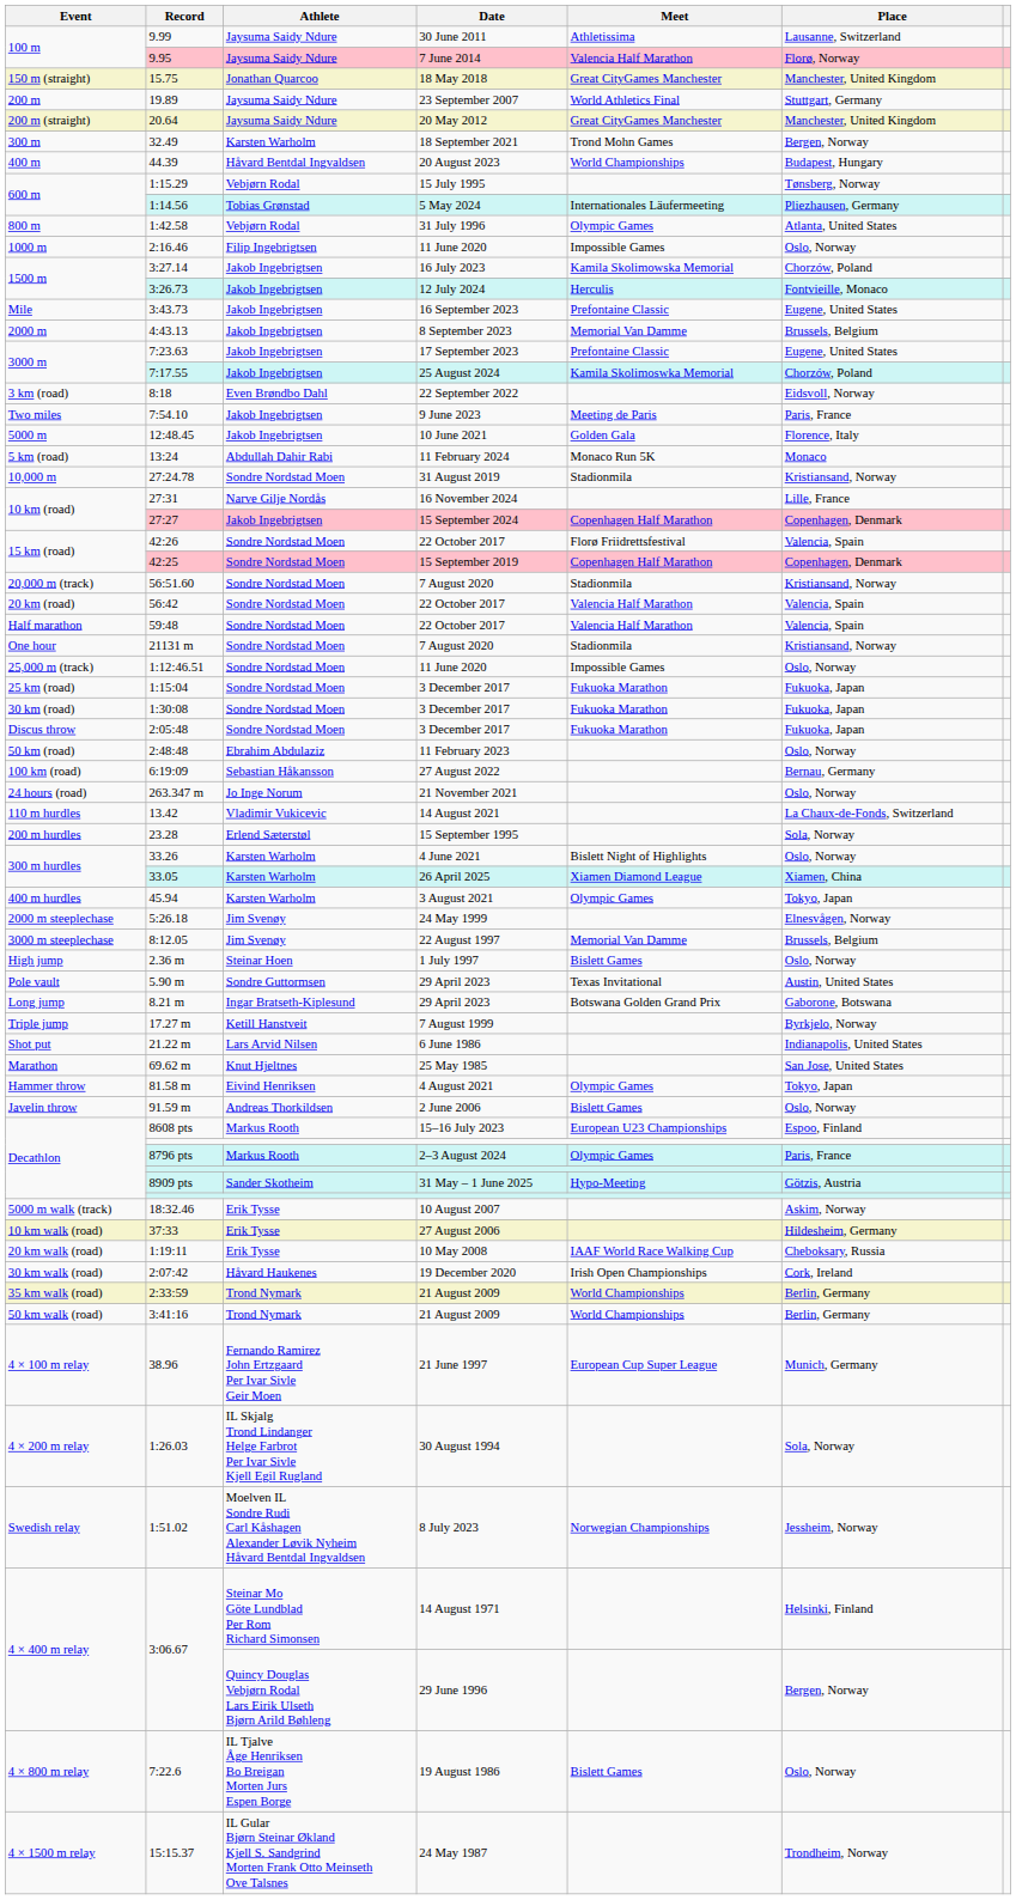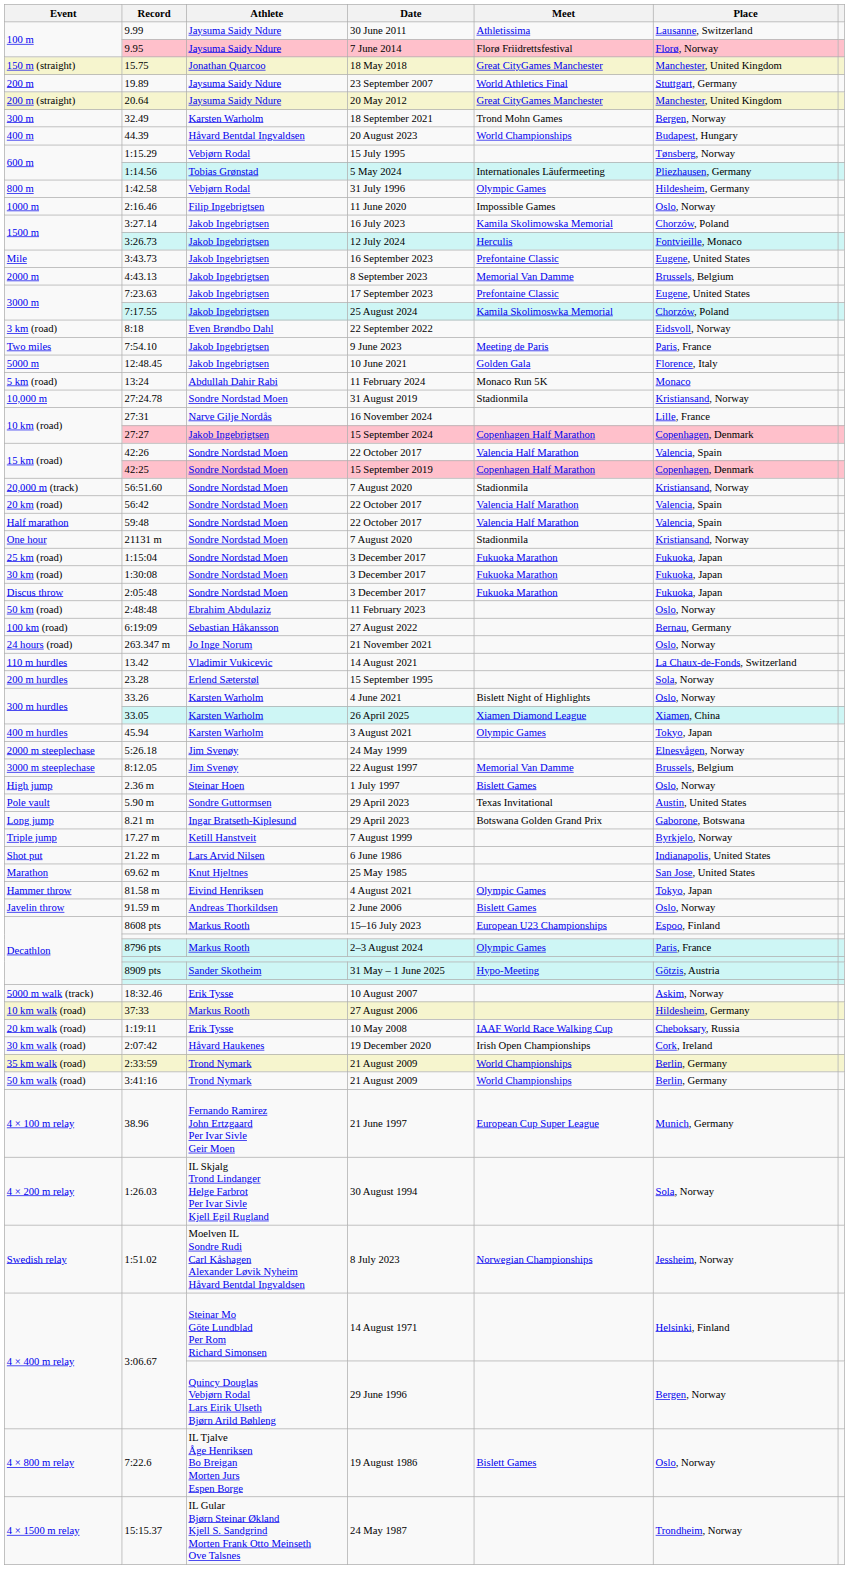 <table class="wikitable" style="font-size:95%; width: 95%;">
 <tr>
 <th>Event</th>
 <th>Record</th>
 <th>Athlete</th>
 <th>Date</th>
 <th>Meet</th>
 <th>Place</th>
 <th></th>
 </tr>
 <tr>
 <td rowspan=2><a href='#'>100 m</a></td>
 <td>9.99 </td>
 <td><a href='#'>Jaysuma Saidy Ndure</a></td>
 <td>30 June 2011</td>
 <td><a href='#'>Athletissima</a></td>
 <td><a href='#'>Lausanne</a>, Switzerland</td>
 <td></td>
 </tr>
 <tr style="background:pink">
 <td>9.95 </td>
 <td><a href='#'>Jaysuma Saidy Ndure</a></td>
 <td>7 June 2014</td>
-<td><a href='#'>Valencia Half Marathon</a></td>
+<td>Florø Friidrettsfestival</td>
 <td><a href='#'>Florø</a>, Norway</td>
 <td></td>
 </tr>
 <tr style="background:#f6F5CE;">
 <td><a href='#'>150 m</a> (straight)</td>
 <td>15.75 </td>
 <td><a href='#'>Jonathan Quarcoo</a></td>
 <td>18 May 2018</td>
 <td><a href='#'>Great CityGames Manchester</a></td>
 <td><a href='#'>Manchester</a>, United Kingdom</td>
 <td></td>
 </tr>
 <tr>
 <td><a href='#'>200 m</a></td>
 <td>19.89 </td>
 <td><a href='#'>Jaysuma Saidy Ndure</a></td>
 <td>23 September 2007</td>
 <td><a href='#'>World Athletics Final</a></td>
 <td><a href='#'>Stuttgart</a>, Germany</td>
 <td></td>
 </tr>
 <tr style="background:#f6F5CE;">
 <td><a href='#'>200 m</a> (straight)</td>
 <td>20.64 </td>
 <td><a href='#'>Jaysuma Saidy Ndure</a></td>
 <td>20 May 2012</td>
 <td><a href='#'>Great CityGames Manchester</a></td>
 <td><a href='#'>Manchester</a>, United Kingdom</td>
 <td></td>
 </tr>
 <tr>
 <td><a href='#'>300 m</a></td>
 <td>32.49</td>
 <td><a href='#'>Karsten Warholm</a></td>
 <td>18 September 2021</td>
 <td>Trond Mohn Games</td>
 <td><a href='#'>Bergen</a>, Norway</td>
 <td></td>
 </tr>
 <tr>
 <td><a href='#'>400 m</a></td>
 <td>44.39</td>
 <td><a href='#'>Håvard Bentdal Ingvaldsen</a></td>
 <td>20 August 2023</td>
 <td><a href='#'>World Championships</a></td>
 <td><a href='#'>Budapest</a>, Hungary</td>
 <td></td>
 </tr>
 <tr>
 <td rowspan=2><a href='#'>600 m</a></td>
 <td>1:15.29</td>
 <td><a href='#'>Vebjørn Rodal</a></td>
 <td>15 July 1995</td>
 <td></td>
 <td><a href='#'>Tønsberg</a>, Norway</td>
 <td></td>
 </tr>
 <tr bgcolor=#CEF6F5>
 <td>1:14.56</td>
 <td><a href='#'>Tobias Grønstad</a></td>
 <td>5 May 2024</td>
 <td>Internationales Läufermeeting</td>
 <td><a href='#'>Pliezhausen</a>, Germany</td>
 <td></td>
 </tr>
 <tr>
 <td><a href='#'>800 m</a></td>
 <td>1:42.58</td>
 <td><a href='#'>Vebjørn Rodal</a></td>
 <td>31 July 1996</td>
 <td><a href='#'>Olympic Games</a></td>
-<td><a href='#'>Atlanta</a>, United States</td>
+<td><a href='#'>Hildesheim</a>, Germany</td>
 <td></td>
 </tr>
 <tr>
 <td><a href='#'>1000 m</a></td>
 <td>2:16.46</td>
 <td><a href='#'>Filip Ingebrigtsen</a></td>
 <td>11 June 2020</td>
 <td>Impossible Games</td>
 <td><a href='#'>Oslo</a>, Norway</td>
 <td></td>
 </tr>
 <tr>
 <td rowspan=2><a href='#'>1500 m</a></td>
 <td>3:27.14</td>
 <td><a href='#'>Jakob Ingebrigtsen</a></td>
 <td>16 July 2023</td>
 <td><a href='#'>Kamila Skolimowska Memorial</a></td>
 <td><a href='#'>Chorzów</a>, Poland</td>
 <td></td>
 </tr>
 <tr bgcolor="#CEF6F5">
 <td>3:26.73</td>
 <td><a href='#'>Jakob Ingebrigtsen</a></td>
 <td>12 July 2024</td>
 <td><a href='#'>Herculis</a></td>
 <td><a href='#'>Fontvieille</a>, Monaco</td>
 <td></td>
 </tr>
 <tr>
 <td><a href='#'>Mile</a></td>
 <td>3:43.73</td>
 <td><a href='#'>Jakob Ingebrigtsen</a></td>
 <td>16 September 2023</td>
 <td><a href='#'>Prefontaine Classic</a></td>
 <td><a href='#'>Eugene</a>, United States</td>
 <td></td>
 </tr>
 <tr>
 <td><a href='#'>2000 m</a></td>
 <td>4:43.13</td>
 <td><a href='#'>Jakob Ingebrigtsen</a></td>
 <td>8 September 2023</td>
 <td><a href='#'>Memorial Van Damme</a></td>
 <td><a href='#'>Brussels</a>, Belgium</td>
 <td></td>
 </tr>
 <tr>
 <td rowspan=2><a href='#'>3000 m</a></td>
 <td>7:23.63</td>
 <td><a href='#'>Jakob Ingebrigtsen</a></td>
 <td>17 September 2023</td>
 <td><a href='#'>Prefontaine Classic</a></td>
 <td><a href='#'>Eugene</a>, United States</td>
 <td></td>
 </tr>
 <tr bgcolor=#CEF6F5>
 <td>7:17.55</td>
 <td><a href='#'>Jakob Ingebrigtsen</a></td>
 <td>25 August 2024</td>
 <td><a href='#'>Kamila Skolimoswka Memorial</a></td>
 <td><a href='#'>Chorzów</a>, Poland</td>
 <td></td>
 </tr>
 <tr>
 <td><a href='#'>3 km</a> (road)</td>
 <td>8:18</td>
 <td><a href='#'>Even Brøndbo Dahl</a></td>
 <td>22 September 2022</td>
 <td></td>
 <td><a href='#'>Eidsvoll</a>, Norway</td>
 <td></td>
 </tr>
 <tr>
 <td><a href='#'>Two miles</a></td>
 <td>7:54.10</td>
 <td><a href='#'>Jakob Ingebrigtsen</a></td>
 <td>9 June 2023</td>
 <td><a href='#'>Meeting de Paris</a></td>
 <td><a href='#'>Paris</a>, France</td>
 <td></td>
 </tr>
 <tr>
 <td><a href='#'>5000 m</a></td>
 <td>12:48.45</td>
 <td><a href='#'>Jakob Ingebrigtsen</a></td>
 <td>10 June 2021</td>
 <td><a href='#'>Golden Gala</a></td>
 <td><a href='#'>Florence</a>, Italy</td>
 <td></td>
 </tr>
 <tr>
 <td><a href='#'>5 km</a> (road)</td>
 <td>13:24</td>
 <td><a href='#'>Abdullah Dahir Rabi</a></td>
 <td>11 February 2024</td>
 <td>Monaco Run 5K</td>
 <td><a href='#'>Monaco</a></td>
 <td></td>
 </tr>
 <tr>
 <td><a href='#'>10,000 m</a></td>
 <td>27:24.78</td>
 <td><a href='#'>Sondre Nordstad Moen</a></td>
 <td>31 August 2019</td>
 <td>Stadionmila</td>
 <td><a href='#'>Kristiansand</a>, Norway</td>
 <td></td>
 </tr>
 <tr>
 <td rowspan=2><a href='#'>10 km</a> (road)</td>
 <td>27:31</td>
 <td><a href='#'>Narve Gilje Nordås</a></td>
 <td>16 November 2024</td>
 <td></td>
 <td><a href='#'>Lille</a>, France</td>
 <td></td>
 </tr>
 <tr style="background:pink">
 <td>27:27</td>
 <td><a href='#'>Jakob Ingebrigtsen</a></td>
 <td>15 September 2024</td>
 <td><a href='#'>Copenhagen Half Marathon</a></td>
 <td><a href='#'>Copenhagen</a>, Denmark</td>
 <td></td>
 </tr>
 <tr>
 <td rowspan=2><a href='#'>15 km</a> (road)</td>
 <td>42:26</td>
 <td><a href='#'>Sondre Nordstad Moen</a></td>
 <td>22 October 2017</td>
-<td>Florø Friidrettsfestival</td>
+<td><a href='#'>Valencia Half Marathon</a></td>
 <td><a href='#'>Valencia</a>, Spain</td>
 <td></td>
 </tr>
 <tr style="background:pink">
 <td>42:25</td>
 <td><a href='#'>Sondre Nordstad Moen</a></td>
 <td>15 September 2019</td>
 <td><a href='#'>Copenhagen Half Marathon</a></td>
 <td><a href='#'>Copenhagen</a>, Denmark</td>
 <td></td>
 </tr>
 <tr>
 <td><a href='#'>20,000 m</a> (track)</td>
 <td>56:51.60</td>
 <td><a href='#'>Sondre Nordstad Moen</a></td>
 <td>7 August 2020</td>
 <td>Stadionmila</td>
 <td><a href='#'>Kristiansand</a>, Norway</td>
 <td></td>
 </tr>
 <tr>
 <td><a href='#'>20 km</a> (road)</td>
 <td>56:42</td>
 <td><a href='#'>Sondre Nordstad Moen</a></td>
 <td>22 October 2017</td>
 <td><a href='#'>Valencia Half Marathon</a></td>
 <td><a href='#'>Valencia</a>, Spain</td>
 <td></td>
 </tr>
 <tr>
 <td><a href='#'>Half marathon</a></td>
 <td>59:48</td>
 <td><a href='#'>Sondre Nordstad Moen</a></td>
 <td>22 October 2017</td>
 <td><a href='#'>Valencia Half Marathon</a></td>
 <td><a href='#'>Valencia</a>, Spain</td>
 <td></td>
 </tr>
 <tr>
 <td><a href='#'>One hour</a></td>
 <td>21131 m</td>
 <td><a href='#'>Sondre Nordstad Moen</a></td>
 <td>7 August 2020</td>
 <td>Stadionmila</td>
 <td><a href='#'>Kristiansand</a>, Norway</td>
-<td></td>
-</tr>
-<tr>
-<td><a href='#'>25,000 m</a> (track)</td>
-<td>1:12:46.51</td>
-<td><a href='#'>Sondre Nordstad Moen</a></td>
-<td>11 June 2020</td>
-<td>Impossible Games</td>
-<td><a href='#'>Oslo</a>, Norway</td>
 <td></td>
 </tr>
 <tr>
 <td><a href='#'>25 km</a> (road)</td>
 <td>1:15:04</td>
 <td><a href='#'>Sondre Nordstad Moen</a></td>
 <td>3 December 2017</td>
 <td><a href='#'>Fukuoka Marathon</a></td>
 <td><a href='#'>Fukuoka</a>, Japan</td>
 <td></td>
 </tr>
 <tr>
 <td><a href='#'>30 km</a> (road)</td>
 <td>1:30:08</td>
 <td><a href='#'>Sondre Nordstad Moen</a></td>
 <td>3 December 2017</td>
 <td><a href='#'>Fukuoka Marathon</a></td>
 <td><a href='#'>Fukuoka</a>, Japan</td>
 <td></td>
 </tr>
 <tr>
 <td><a href='#'>Discus throw</a></td>
 <td>2:05:48</td>
 <td><a href='#'>Sondre Nordstad Moen</a></td>
 <td>3 December 2017</td>
 <td><a href='#'>Fukuoka Marathon</a></td>
 <td><a href='#'>Fukuoka</a>, Japan</td>
 <td></td>
 </tr>
 <tr>
 <td><a href='#'>50 km</a> (road)</td>
 <td>2:48:48</td>
 <td><a href='#'>Ebrahim Abdulaziz</a></td>
 <td>11 February 2023</td>
 <td></td>
 <td><a href='#'>Oslo</a>, Norway</td>
 <td></td>
 </tr>
 <tr>
 <td><a href='#'>100 km</a> (road)</td>
 <td>6:19:09</td>
 <td><a href='#'>Sebastian Håkansson</a></td>
 <td>27 August 2022</td>
 <td></td>
 <td><a href='#'>Bernau</a>, Germany</td>
 <td></td>
 </tr>
 <tr>
 <td><a href='#'>24 hours</a> (road)</td>
 <td>263.347 m</td>
 <td><a href='#'>Jo Inge Norum</a></td>
 <td>21 November 2021</td>
 <td></td>
 <td><a href='#'>Oslo</a>, Norway</td>
 <td></td>
 </tr>
 <tr>
 <td><a href='#'>110 m hurdles</a></td>
 <td>13.42 </td>
 <td><a href='#'>Vladimir Vukicevic</a></td>
 <td>14 August 2021</td>
 <td></td>
 <td><a href='#'>La Chaux-de-Fonds</a>, Switzerland</td>
 <td></td>
 </tr>
 <tr>
 <td><a href='#'>200 m hurdles</a></td>
 <td>23.28 </td>
 <td><a href='#'>Erlend Sæterstøl</a></td>
 <td>15 September 1995</td>
 <td></td>
 <td><a href='#'>Sola</a>, Norway</td>
 <td></td>
 </tr>
 <tr>
 <td rowspan=2><a href='#'>300 m hurdles</a></td>
 <td>33.26</td>
 <td><a href='#'>Karsten Warholm</a></td>
 <td>4 June 2021</td>
 <td>Bislett Night of Highlights</td>
 <td><a href='#'>Oslo</a>, Norway</td>
 <td></td>
 </tr>
 <tr bgcolor=#CEF6F5>
 <td>33.05</td>
 <td><a href='#'>Karsten Warholm</a></td>
 <td>26 April 2025</td>
 <td><a href='#'>Xiamen Diamond League</a></td>
 <td><a href='#'>Xiamen</a>, China</td>
 <td></td>
 </tr>
 <tr>
 <td><a href='#'>400 m hurdles</a></td>
 <td>45.94</td>
 <td><a href='#'>Karsten Warholm</a></td>
 <td>3 August 2021</td>
 <td><a href='#'>Olympic Games</a></td>
 <td><a href='#'>Tokyo</a>, Japan</td>
 <td></td>
 </tr>
 <tr>
 <td><a href='#'>2000 m steeplechase</a></td>
 <td>5:26.18</td>
 <td><a href='#'>Jim Svenøy</a></td>
 <td>24 May 1999</td>
 <td></td>
 <td><a href='#'>Elnesvågen</a>, Norway</td>
 <td></td>
 </tr>
 <tr>
 <td><a href='#'>3000 m steeplechase</a></td>
 <td>8:12.05</td>
 <td><a href='#'>Jim Svenøy</a></td>
 <td>22 August 1997</td>
 <td><a href='#'>Memorial Van Damme</a></td>
 <td><a href='#'>Brussels</a>, Belgium</td>
 <td></td>
 </tr>
 <tr>
 <td><a href='#'>High jump</a></td>
 <td>2.36 m</td>
 <td><a href='#'>Steinar Hoen</a></td>
 <td>1 July 1997</td>
 <td><a href='#'>Bislett Games</a></td>
 <td><a href='#'>Oslo</a>, Norway</td>
 <td></td>
 </tr>
 <tr>
 <td><a href='#'>Pole vault</a></td>
 <td>5.90 m</td>
 <td><a href='#'>Sondre Guttormsen</a></td>
 <td>29 April 2023</td>
 <td>Texas Invitational</td>
 <td><a href='#'>Austin</a>, United States</td>
 <td></td>
 </tr>
 <tr>
 <td><a href='#'>Long jump</a></td>
 <td>8.21 m  </td>
 <td><a href='#'>Ingar Bratseth-Kiplesund</a></td>
 <td>29 April 2023</td>
 <td>Botswana Golden Grand Prix</td>
 <td><a href='#'>Gaborone</a>, Botswana</td>
 <td></td>
 </tr>
 <tr>
 <td><a href='#'>Triple jump</a></td>
 <td>17.27 m </td>
 <td><a href='#'>Ketill Hanstveit</a></td>
 <td>7 August 1999</td>
 <td></td>
 <td><a href='#'>Byrkjelo</a>, Norway</td>
 <td></td>
 </tr>
 <tr>
 <td><a href='#'>Shot put</a></td>
 <td>21.22 m</td>
 <td><a href='#'>Lars Arvid Nilsen</a></td>
 <td>6 June 1986</td>
 <td></td>
 <td><a href='#'>Indianapolis</a>, United States</td>
 <td></td>
 </tr>
 <tr>
 <td><a href='#'>Marathon</a></td>
 <td>69.62 m</td>
 <td><a href='#'>Knut Hjeltnes</a></td>
 <td>25 May 1985</td>
 <td></td>
 <td><a href='#'>San Jose</a>, United States</td>
 <td></td>
 </tr>
 <tr>
 <td><a href='#'>Hammer throw</a></td>
 <td>81.58 m</td>
 <td><a href='#'>Eivind Henriksen</a></td>
 <td>4 August 2021</td>
 <td><a href='#'>Olympic Games</a></td>
 <td><a href='#'>Tokyo</a>, Japan</td>
 <td></td>
 </tr>
 <tr>
 <td><a href='#'>Javelin throw</a></td>
 <td>91.59 m</td>
 <td><a href='#'>Andreas Thorkildsen</a></td>
 <td>2 June 2006</td>
 <td><a href='#'>Bislett Games</a></td>
 <td><a href='#'>Oslo</a>, Norway</td>
 <td></td>
 </tr>
 <tr>
 <td rowspan=6><a href='#'>Decathlon</a></td>
 <td>8608 pts</td>
 <td><a href='#'>Markus Rooth</a></td>
 <td>15–16 July 2023</td>
 <td><a href='#'>European U23 Championships</a></td>
 <td><a href='#'>Espoo</a>, Finland</td>
 <td></td>
 </tr>
 <tr>
 <td colspan=5></td>
 <td></td>
 </tr>
 <tr bgcolor=#CEF6F5>
 <td>8796 pts</td>
 <td><a href='#'>Markus Rooth</a></td>
 <td>2–3 August 2024</td>
 <td><a href='#'>Olympic Games</a></td>
 <td><a href='#'>Paris</a>, France</td>
 <td></td>
 </tr>
 <tr bgcolor=#CEF6F5>
 <td colspan=5></td>
 <td></td>
 </tr>
 <tr bgcolor=#CEF6F5>
 <td>8909 pts</td>
 <td><a href='#'>Sander Skotheim</a></td>
 <td>31 May – 1 June 2025</td>
 <td><a href='#'>Hypo-Meeting</a></td>
 <td><a href='#'>Götzis</a>, Austria</td>
 <td></td>
 </tr>
 <tr bgcolor=#CEF6F5>
 <td colspan=5></td>
 <td></td>
 </tr>
 <tr>
 <td><a href='#'>5000 m walk</a> (track)</td>
 <td>18:32.46</td>
 <td><a href='#'>Erik Tysse</a></td>
 <td>10 August 2007</td>
 <td></td>
 <td><a href='#'>Askim</a>, Norway</td>
 <td></td>
 </tr>
 <tr style="background:#f6F5CE;">
 <td><a href='#'>10 km walk</a> (road)</td>
 <td>37:33</td>
-<td><a href='#'>Erik Tysse</a></td>
+<td><a href='#'>Markus Rooth</a></td>
 <td>27 August 2006</td>
 <td></td>
 <td><a href='#'>Hildesheim</a>, Germany</td>
 <td></td>
 </tr>
 <tr>
 <td><a href='#'>20 km walk</a> (road)</td>
 <td>1:19:11</td>
 <td><a href='#'>Erik Tysse</a></td>
 <td>10 May 2008</td>
 <td><a href='#'>IAAF World Race Walking Cup</a></td>
 <td><a href='#'>Cheboksary</a>, Russia</td>
 <td></td>
 </tr>
 <tr>
 <td><a href='#'>30 km walk</a> (road)</td>
 <td>2:07:42</td>
 <td><a href='#'>Håvard Haukenes</a></td>
 <td>19 December 2020</td>
 <td>Irish Open Championships</td>
 <td><a href='#'>Cork</a>, Ireland</td>
 <td></td>
 </tr>
 <tr style="background:#f6F5CE;">
 <td><a href='#'>35 km walk</a> (road)</td>
 <td>2:33:59</td>
 <td><a href='#'>Trond Nymark</a></td>
 <td>21 August 2009</td>
 <td><a href='#'>World Championships</a></td>
 <td><a href='#'>Berlin</a>, Germany</td>
 <td></td>
 </tr>
 <tr>
 <td><a href='#'>50 km walk</a> (road)</td>
 <td>3:41:16</td>
 <td><a href='#'>Trond Nymark</a></td>
 <td>21 August 2009</td>
 <td><a href='#'>World Championships</a></td>
 <td><a href='#'>Berlin</a>, Germany</td>
 <td></td>
 </tr>
 <tr>
 <td><a href='#'>4 × 100 m relay</a></td>
 <td>38.96</td>
 <td><br><a href='#'>Fernando Ramirez</a><br><a href='#'>John Ertzgaard</a><br><a href='#'>Per Ivar Sivle</a><br><a href='#'>Geir Moen</a></td>
 <td>21 June 1997</td>
 <td><a href='#'>European Cup Super League</a></td>
 <td><a href='#'>Munich</a>, Germany</td>
 <td></td>
 </tr>
 <tr>
 <td><a href='#'>4 × 200 m relay</a></td>
 <td>1:26.03</td>
 <td>IL Skjalg<br><a href='#'>Trond Lindanger</a><br><a href='#'>Helge Farbrot</a><br><a href='#'>Per Ivar Sivle</a><br><a href='#'>Kjell Egil Rugland</a></td>
 <td>30 August 1994</td>
 <td></td>
 <td><a href='#'>Sola</a>, Norway</td>
 <td></td>
 </tr>
 <tr>
 <td><a href='#'>Swedish relay</a></td>
 <td>1:51.02</td>
 <td>Moelven IL<br><a href='#'>Sondre Rudi</a><br><a href='#'>Carl Kåshagen</a><br><a href='#'>Alexander Løvik Nyheim</a><br><a href='#'>Håvard Bentdal Ingvaldsen</a></td>
 <td>8 July 2023</td>
 <td><a href='#'>Norwegian Championships</a></td>
 <td><a href='#'>Jessheim</a>, Norway</td>
 <td></td>
 </tr>
 <tr>
 <td rowspan=2><a href='#'>4 × 400 m relay</a></td>
 <td rowspan=2>3:06.67</td>
 <td><br><a href='#'>Steinar Mo</a><br><a href='#'>Göte Lundblad</a><br><a href='#'>Per Rom</a><br><a href='#'>Richard Simonsen</a></td>
 <td>14 August 1971</td>
 <td></td>
 <td><a href='#'>Helsinki</a>, Finland</td>
 <td></td>
 </tr>
 <tr>
 <td><br><a href='#'>Quincy Douglas</a><br><a href='#'>Vebjørn Rodal</a><br><a href='#'>Lars Eirik Ulseth</a><br><a href='#'>Bjørn Arild Bøhleng</a></td>
 <td>29 June 1996</td>
 <td></td>
 <td><a href='#'>Bergen</a>, Norway</td>
 <td></td>
 </tr>
 <tr>
 <td><a href='#'>4 × 800 m relay</a></td>
 <td>7:22.6</td>
 <td>IL Tjalve<br><a href='#'>Åge Henriksen</a><br><a href='#'>Bo Breigan</a><br><a href='#'>Morten Jurs</a><br><a href='#'>Espen Borge</a></td>
 <td>19 August 1986</td>
 <td><a href='#'>Bislett Games</a></td>
 <td><a href='#'>Oslo</a>, Norway</td>
 <td></td>
 </tr>
 <tr>
 <td><a href='#'>4 × 1500 m relay</a></td>
 <td>15:15.37</td>
 <td>IL Gular<br><a href='#'>Bjørn Steinar Økland</a><br><a href='#'>Kjell S. Sandgrind</a><br><a href='#'>Morten Frank Otto Meinseth</a><br><a href='#'>Ove Talsnes</a></td>
 <td>24 May 1987</td>
 <td></td>
 <td><a href='#'>Trondheim</a>, Norway</td>
 <td></td>
 </tr>
 </table>
